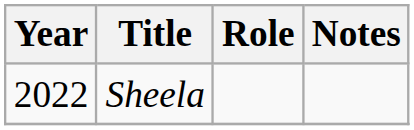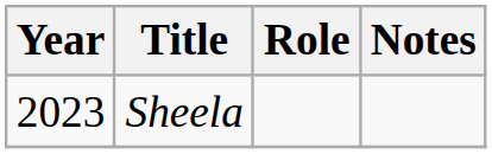 <table class="wikitable sortable">
 <tr>
 <th>Year</th>
 <th>Title</th>
 <th>Role</th>
 <th class="unsortable">Notes</th>
 </tr>
 <tr>
-<td>2022</td>
+<td>2023</td>
 <td><em>Sheela</em></td>
 <td></td>
 <td></td>
 </tr>
 <tr>
 </tr>
 </table>
